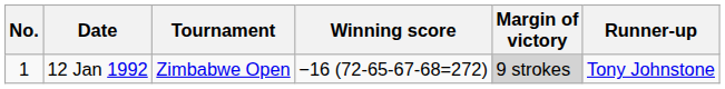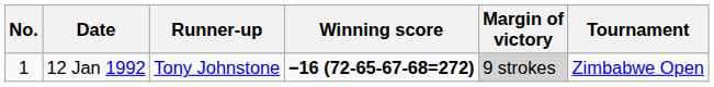 <table class="wikitable" style="font-size:95%;">
 <tr>
 <th>No.</th>
 <th>Date</th>
-<th>Tournament</th>
+<th>Runner-up</th>
 <th>Winning score</th>
 <th>Margin of<br>victory</th>
-<th>Runner-up</th>
+<th>Tournament</th>
 </tr>
 <tr>
 <td align=center>1</td>
 <td align=right>12 Jan <a href='#'>1992</a></td>
+<td> <a href='#'>Tony Johnstone</a></td>
+<td><strong>−16 (72-65-67-68=272)</strong></td>
+<td style="background: lightgrey;">9 strokes</td>
 <td><a href='#'>Zimbabwe Open</a></td>
-<td>−16 (72-65-67-68=272)</td>
-<td style="background: lightgrey;">9 strokes</td>
-<td> <a href='#'>Tony Johnstone</a></td>
 </tr>
 </table>
